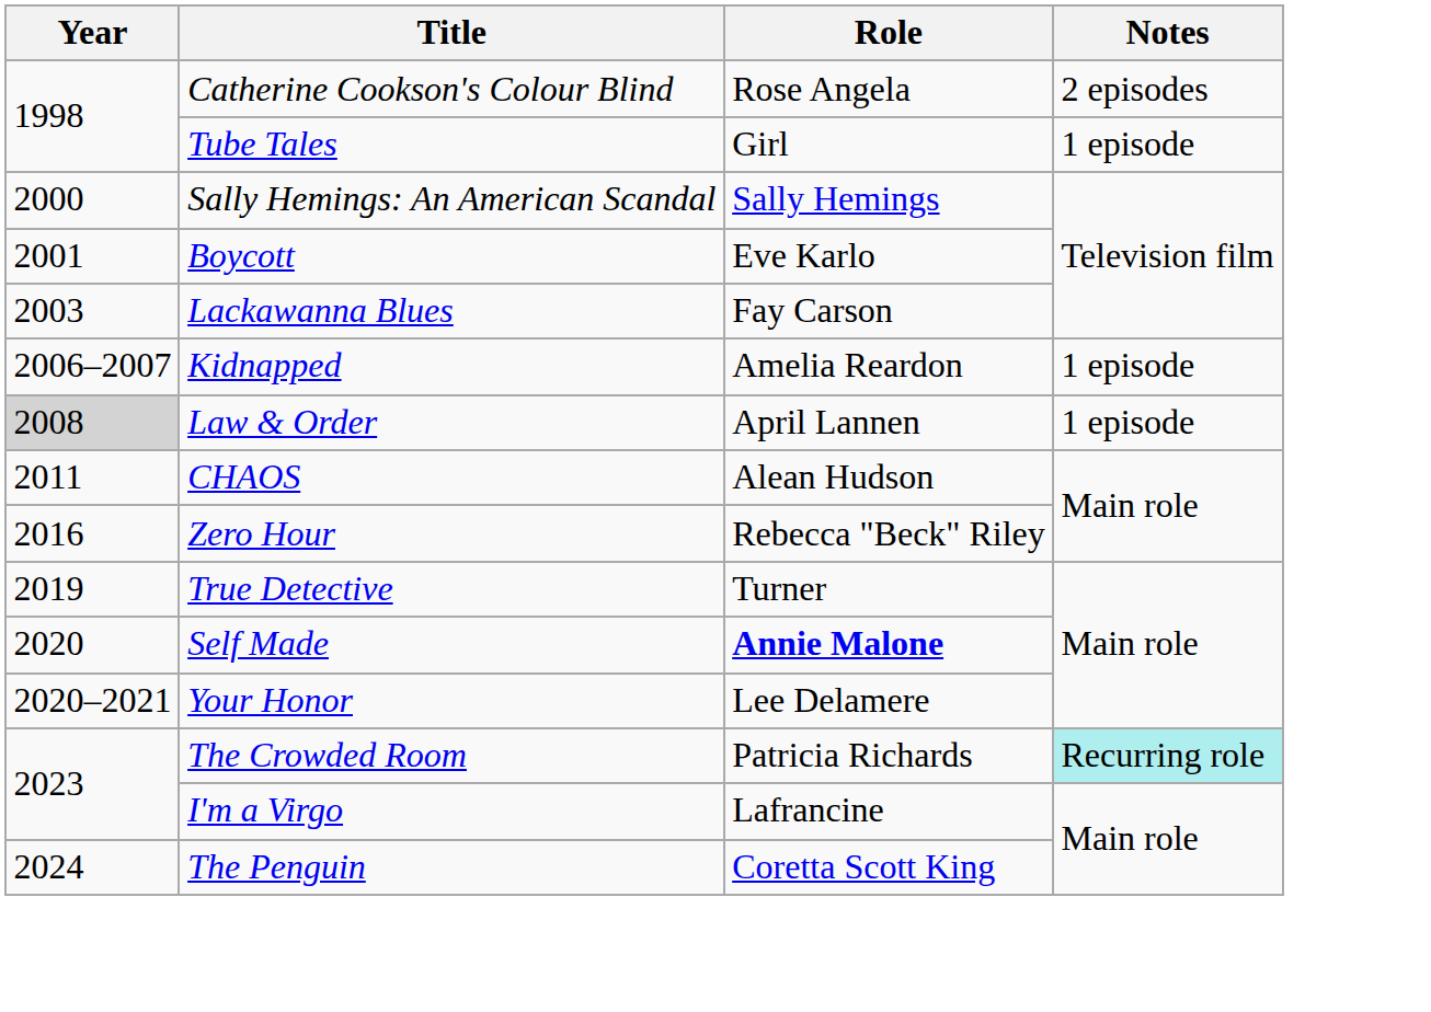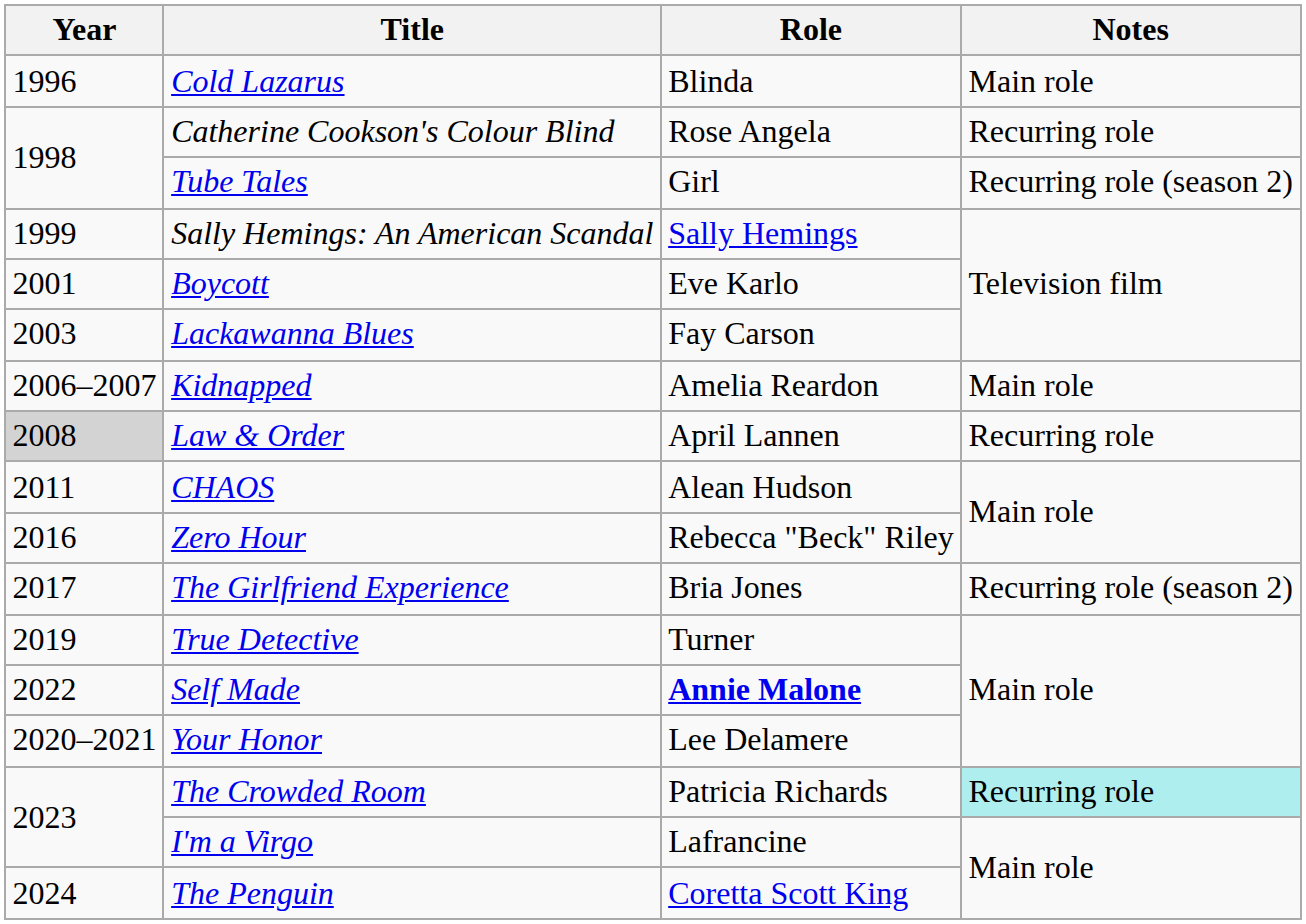 <table class="wikitable sortable">
 <tr>
 <th>Year</th>
 <th>Title</th>
 <th>Role</th>
 <th>Notes</th>
 </tr>
 <tr>
+<td>1996</td>
+<td><em><a href='#'>Cold Lazarus</a></em></td>
+<td>Blinda</td>
+<td>Main role</td>
+</tr>
+<tr>
 <td rowspan="2">1998</td>
 <td><em>Catherine Cookson's Colour Blind</em></td>
 <td>Rose Angela</td>
-<td>2 episodes</td>
+<td>Recurring role</td>
 </tr>
 <tr>
 <td><em><a href='#'>Tube Tales</a></em></td>
 <td>Girl</td>
-<td>1 episode</td>
+<td>Recurring role (season 2)</td>
 </tr>
 <tr>
-<td>2000</td>
+<td>1999</td>
 <td><em>Sally Hemings: An American Scandal</em></td>
 <td><a href='#'>Sally Hemings</a></td>
 <td rowspan="3">Television film</td>
 </tr>
 <tr>
 <td>2001</td>
 <td><em><a href='#'>Boycott</a></em></td>
 <td>Eve Karlo</td>
 </tr>
 <tr>
 <td>2003</td>
 <td><em><a href='#'>Lackawanna Blues</a></em></td>
 <td>Fay Carson</td>
 </tr>
 <tr>
 <td>2006–2007</td>
 <td><em><a href='#'>Kidnapped</a></em></td>
 <td>Amelia Reardon</td>
-<td>1 episode</td>
+<td>Main role</td>
 </tr>
 <tr>
 <td style="background: lightgrey;">2008</td>
 <td><em><a href='#'>Law & Order</a></em></td>
 <td>April Lannen</td>
-<td>1 episode</td>
+<td>Recurring role</td>
 </tr>
 <tr>
 <td>2011</td>
 <td><em><a href='#'>CHAOS</a></em></td>
 <td>Alean Hudson</td>
 <td rowspan="2">Main role</td>
 </tr>
 <tr>
 <td>2016</td>
 <td><em><a href='#'>Zero Hour</a></em></td>
 <td>Rebecca "Beck" Riley</td>
 </tr>
 <tr>
+<td>2017</td>
+<td><em><a href='#'>The Girlfriend Experience</a></em></td>
+<td>Bria Jones</td>
+<td>Recurring role (season 2)</td>
+</tr>
+<tr>
 <td>2019</td>
 <td><em><a href='#'>True Detective</a></em></td>
 <td>Turner</td>
 <td rowspan="3">Main role</td>
 </tr>
 <tr>
-<td>2020</td>
+<td>2022</td>
 <td><em><a href='#'>Self Made</a></em></td>
 <td><strong><a href='#'>Annie Malone</a></strong></td>
 </tr>
 <tr>
 <td>2020–2021</td>
 <td><em><a href='#'>Your Honor</a></em></td>
 <td>Lee Delamere</td>
 </tr>
 <tr>
 <td rowspan="2">2023</td>
 <td><em><a href='#'>The Crowded Room</a></em></td>
 <td>Patricia Richards</td>
 <td style="background: paleturquoise;">Recurring role</td>
 </tr>
 <tr>
 <td><em><a href='#'>I'm a Virgo</a></em></td>
 <td>Lafrancine</td>
 <td rowspan="2">Main role</td>
 </tr>
 <tr>
 <td>2024</td>
 <td><em><a href='#'>The Penguin</a></em></td>
 <td><a href='#'>Coretta Scott King</a></td>
 </tr>
 </table>
